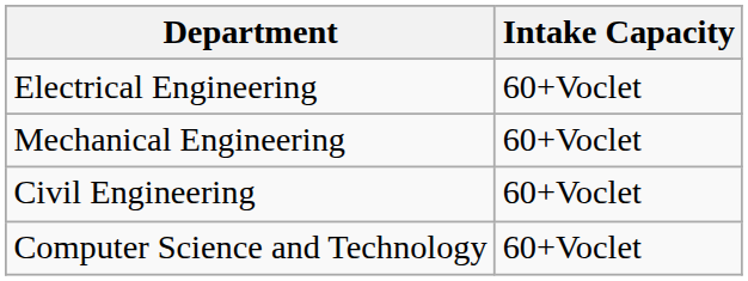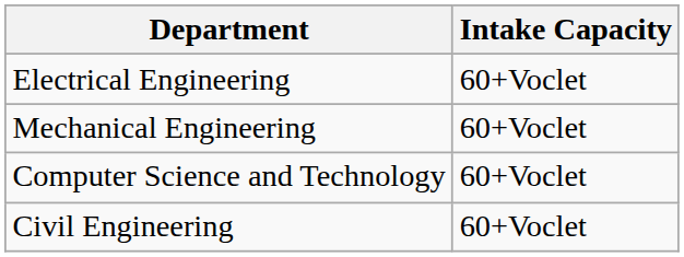 <table class="wikitable">
 <tr>
 <th>Department</th>
 <th>Intake Capacity</th>
 </tr>
 <tr>
 <td>Electrical Engineering</td>
 <td>60+Voclet</td>
 </tr>
 <tr>
 <td>Mechanical Engineering</td>
 <td>60+Voclet</td>
 </tr>
 <tr>
+<td>Computer Science and Technology</td>
+<td>60+Voclet</td>
+</tr>
+<tr>
 <td>Civil Engineering</td>
 <td>60+Voclet</td>
 </tr>
-<tr>
-<td>Computer Science and Technology</td>
-<td>60+Voclet</td>
-</tr>
 </table>
